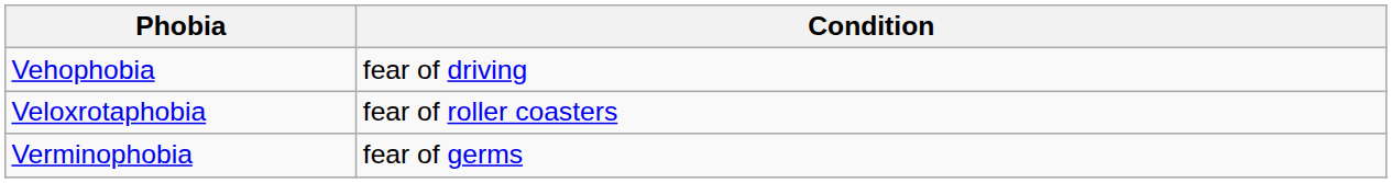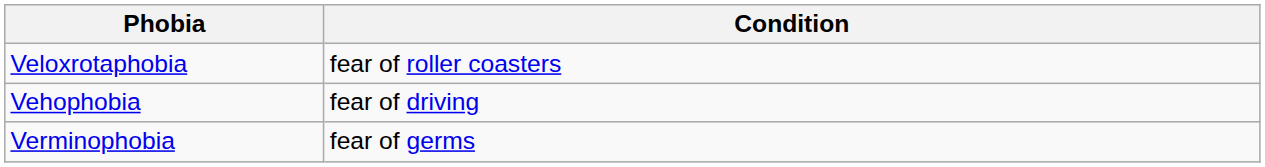 <table class="wikitable sortable" border="1">
 <tr>
 <th width="200px">Phobia</th>
 <th width="600px">Condition</th>
 </tr>
 <tr>
+<td><a href='#'>Veloxrotaphobia</a></td>
+<td>fear of <a href='#'>roller coasters</a></td>
+</tr>
+<tr>
 <td><a href='#'>Vehophobia</a></td>
 <td>fear of <a href='#'>driving</a></td>
-</tr>
-<tr>
-<td><a href='#'>Veloxrotaphobia</a></td>
-<td>fear of <a href='#'>roller coasters</a></td>
 </tr>
 <tr>
 <td><a href='#'>Verminophobia</a></td>
 <td>fear of <a href='#'>germs</a></td>
 </tr>
 </table>
